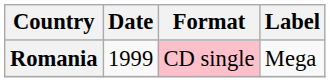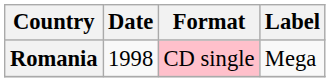 <table class="wikitable plainrowheaders unsortable">
 <tr>
 <th>Country</th>
 <th>Date</th>
 <th>Format</th>
 <th>Label</th>
 </tr>
 <tr>
 <th scope="row">Romania</th>
-<td rowspan="1">1999</td>
+<td rowspan="1">1998</td>
 <td rowspan="1" style="background: pink;">CD single</td>
 <td rowspan="1">Mega</td>
 </tr>
 <tr>
 </tr>
 </table>
